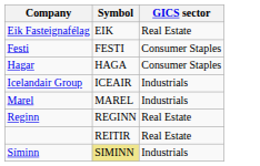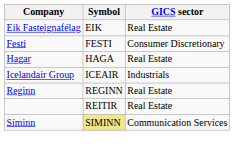 <table class="wikitable sortable" cellpadding=2 cellspacing=2>
 <tr>
 <th>Company</th>
 <th>Symbol</th>
 <th><a href='#'>GICS</a> sector</th>
 </tr>
 <tr>
 <td><a href='#'>Eik Fasteignafélag</a></td>
 <td>EIK</td>
 <td>Real Estate</td>
 </tr>
 <tr>
 <td><a href='#'>Festi</a></td>
 <td>FESTI</td>
-<td>Consumer Staples</td>
+<td>Consumer Discretionary</td>
 </tr>
 <tr>
 <td><a href='#'>Hagar</a></td>
 <td>HAGA</td>
-<td>Consumer Staples</td>
+<td>Real Estate</td>
 </tr>
 <tr>
 <td><a href='#'>Icelandair Group</a></td>
 <td>ICEAIR</td>
-<td>Industrials</td>
-</tr>
-<tr>
-<td><a href='#'>Marel</a></td>
-<td>MAREL</td>
 <td>Industrials</td>
 </tr>
 <tr>
 <td><a href='#'>Reginn</a></td>
 <td>REGINN</td>
 <td>Real Estate</td>
 </tr>
 <tr>
 <td></td>
 <td>REITIR</td>
 <td>Real Estate</td>
 </tr>
 <tr>
 <td><a href='#'>Síminn</a></td>
 <td style="background: khaki;">SIMINN</td>
-<td>Industrials</td>
+<td>Communication Services</td>
 </tr>
 </table>
